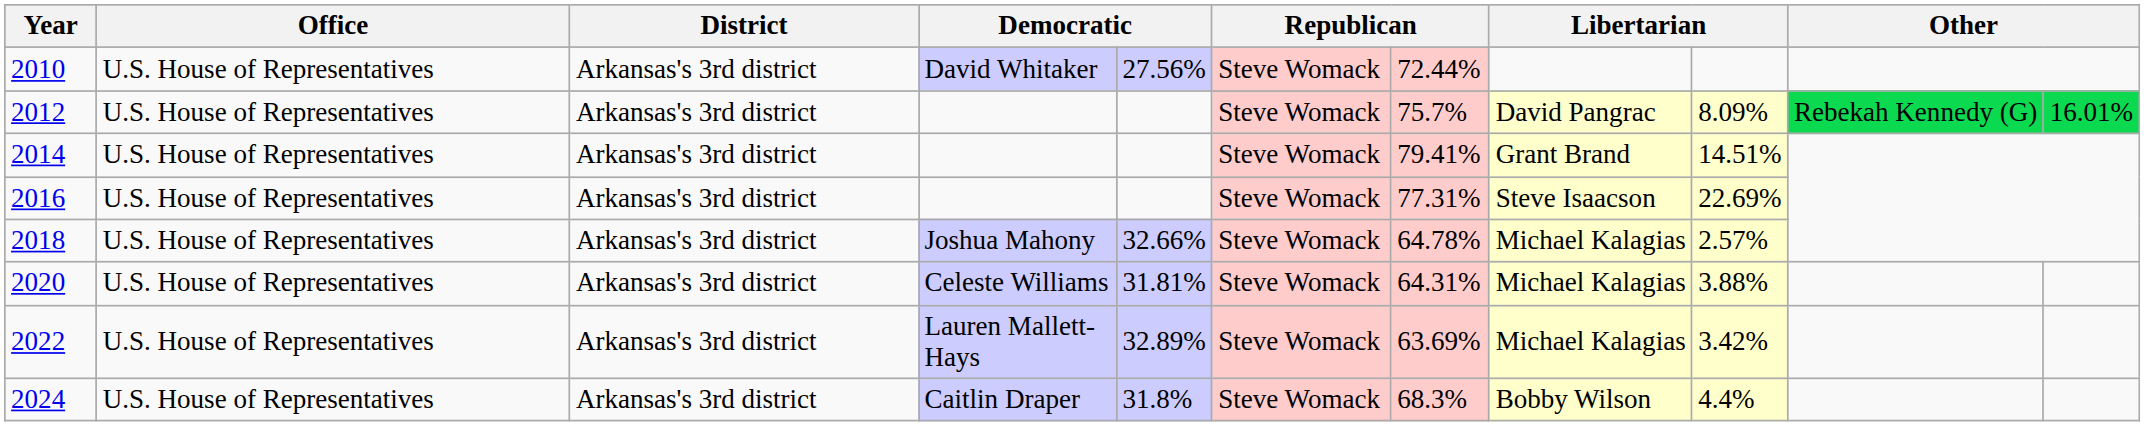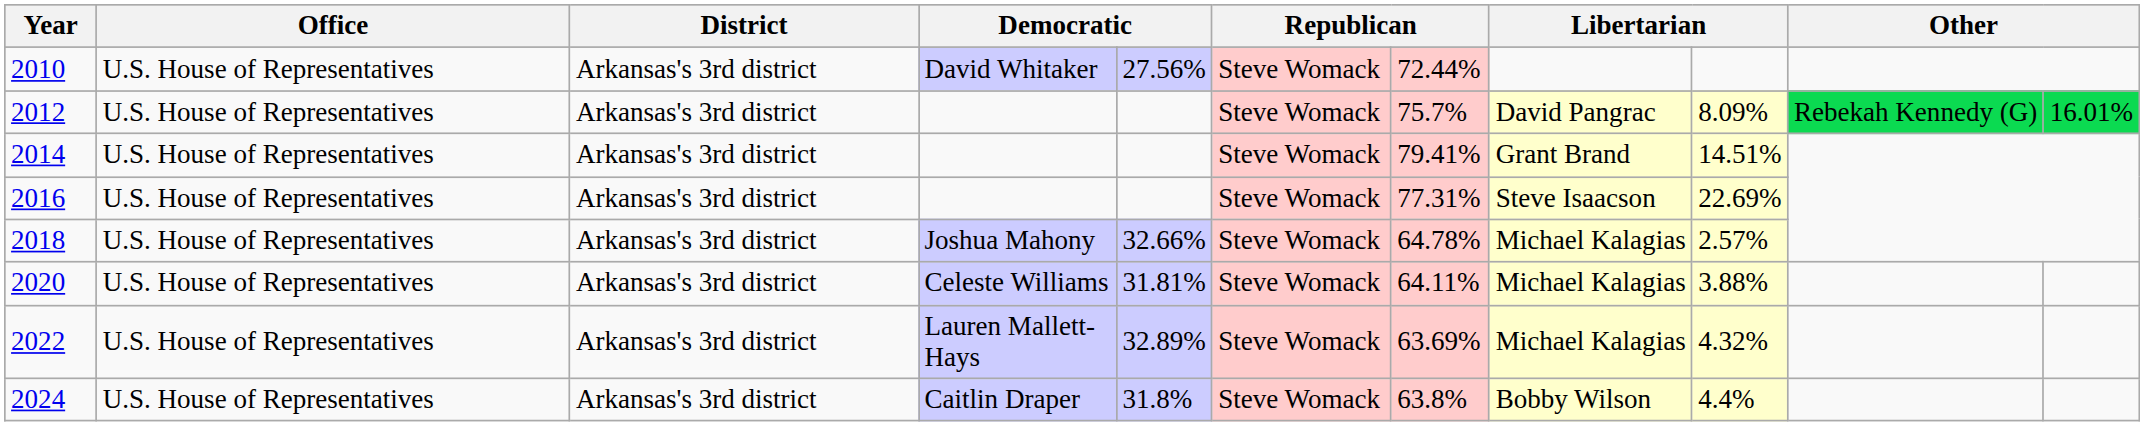 <table class="wikitable" style="width: 100%;">
 <tr>
 <th>Year</th>
 <th>Office</th>
 <th>District</th>
 <th colspan=2 style="width: 13%;">Democratic</th>
 <th colspan=2 style="width: 13%;">Republican</th>
 <th colspan=2 style="width: 12%;">Libertarian</th>
 <th colspan=2 style="width: 12%;">Other</th>
 </tr>
 <tr>
 <td style="text-align: left;"><a href='#'>2010</a></td>
 <td style="text-align: left;">U.S. House of Representatives</td>
 <td style="text-align: left;">Arkansas's 3rd district</td>
 <td style="background:#ccf;">David Whitaker</td>
 <td style="background:#ccf;">27.56%</td>
 <td style="background:#fcc;">Steve Womack</td>
 <td style="background:#fcc;">72.44%</td>
 <td></td>
 <td></td>
 </tr>
 <tr>
 <td style="text-align: left;"><a href='#'>2012</a></td>
 <td style="text-align: left;">U.S. House of Representatives</td>
 <td style="text-align: left;">Arkansas's 3rd district</td>
 <td></td>
 <td></td>
 <td style="background:#fcc;">Steve Womack</td>
 <td style="background:#fcc;">75.7%</td>
 <td style="background:#ffc; white-space:nowrap;">David Pangrac</td>
 <td style="background:#ffc;">8.09%</td>
 <td style="background:#0BDA51; white-space:nowrap;">Rebekah Kennedy (G)</td>
 <td style="background:#0BDA51;">16.01%</td>
 </tr>
 <tr>
 <td style="text-align: left;"><a href='#'>2014</a></td>
 <td style="text-align: left;">U.S. House of Representatives</td>
 <td style="text-align: left;">Arkansas's 3rd district</td>
 <td></td>
 <td></td>
 <td style="background:#fcc;">Steve Womack</td>
 <td style="background:#fcc;">79.41%</td>
 <td style="background:#ffc; white-space:nowrap;">Grant Brand</td>
 <td style="background:#ffc;">14.51%</td>
 </tr>
 <tr>
 <td style="text-align: left;"><a href='#'>2016</a></td>
 <td style="text-align: left;">U.S. House of Representatives</td>
 <td style="text-align: left;">Arkansas's 3rd district</td>
 <td></td>
 <td></td>
 <td style="background:#fcc;">Steve Womack</td>
 <td style="background:#fcc;">77.31%</td>
 <td style="background:#ffc; white-space:nowrap;">Steve Isaacson</td>
 <td style="background:#ffc;">22.69%</td>
 </tr>
 <tr>
 <td style="text-align: left;"><a href='#'>2018</a></td>
 <td style="text-align: left;">U.S. House of Representatives</td>
 <td style="text-align: left;">Arkansas's 3rd district</td>
 <td style="background:#ccf;">Joshua Mahony</td>
 <td style="background:#ccf;">32.66%</td>
 <td style="background:#fcc;">Steve Womack</td>
 <td style="background:#fcc;">64.78%</td>
 <td style="background:#ffc; white-space:nowrap;">Michael Kalagias</td>
 <td style="background:#ffc;">2.57%</td>
 </tr>
 <tr>
 <td style="text-align: left;"><a href='#'>2020</a></td>
 <td style="text-align: left;">U.S. House of Representatives</td>
 <td style="text-align: left;">Arkansas's 3rd district</td>
 <td style="background:#ccf;">Celeste Williams</td>
 <td style="background:#ccf;">31.81%</td>
 <td style="background:#fcc;">Steve Womack</td>
-<td style="background:#fcc;">64.31%</td>
+<td style="background:#fcc;">64.11%</td>
 <td style="background:#ffc; white-space:nowrap;">Michael Kalagias</td>
 <td style="background:#ffc;">3.88%</td>
 <td></td>
 <td></td>
 </tr>
 <tr>
 <td style="text-align: left;"><a href='#'>2022</a></td>
 <td style="text-align: left;">U.S. House of Representatives</td>
 <td style="text-align: left;">Arkansas's 3rd district</td>
 <td style="background:#ccf;">Lauren Mallett-Hays</td>
 <td style="background:#ccf;">32.89%</td>
 <td style="background:#fcc;">Steve Womack</td>
 <td style="background:#fcc;">63.69%</td>
 <td style="background:#ffc; white-space:nowrap;">Michael Kalagias</td>
-<td style="background:#ffc;">3.42%</td>
+<td style="background:#ffc;">4.32%</td>
 <td></td>
 <td></td>
 </tr>
 <tr>
 <td><a href='#'>2024</a></td>
 <td>U.S. House of Representatives</td>
 <td>Arkansas's 3rd district</td>
 <td style="background:#ccf;">Caitlin Draper</td>
 <td style="background:#ccf;">31.8%</td>
 <td style="background:#fcc;">Steve Womack</td>
-<td style="background:#fcc;">68.3%</td>
+<td style="background:#fcc;">63.8%</td>
 <td style="background:#ffc; white-space:nowrap;">Bobby Wilson</td>
 <td style="background:#ffc;">4.4%</td>
 <td></td>
 <td></td>
 </tr>
 </table>
